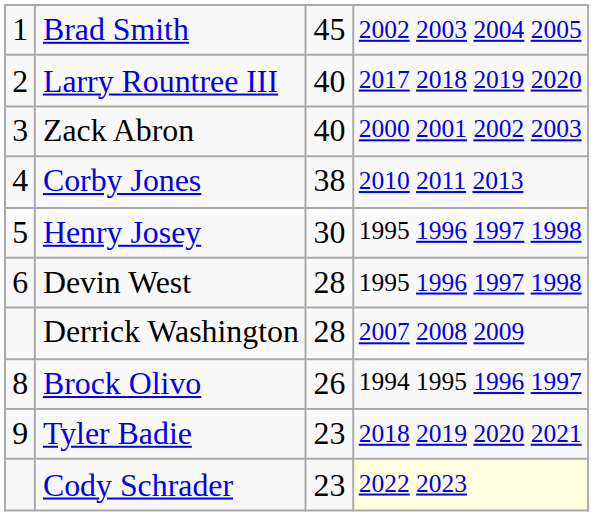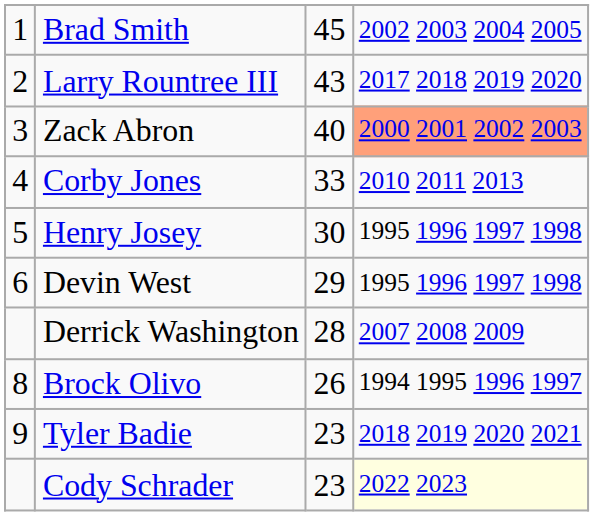 <table class="wikitable">
 <tr>
 </tr>
 <tr>
 <td>1</td>
 <td><a href='#'>Brad Smith</a></td>
 <td>45</td>
 <td style="font-size:80%;"><a href='#'>2002</a> <a href='#'>2003</a> <a href='#'>2004</a> <a href='#'>2005</a></td>
 </tr>
 <tr>
 <td>2</td>
 <td><a href='#'>Larry Rountree III</a></td>
-<td>40</td>
+<td>43</td>
 <td style="font-size:80%;"><a href='#'>2017</a> <a href='#'>2018</a> <a href='#'>2019</a> <a href='#'>2020</a></td>
 </tr>
 <tr>
 <td>3</td>
 <td>Zack Abron</td>
 <td>40</td>
-<td style="font-size:80%;"><a href='#'>2000</a> <a href='#'>2001</a> <a href='#'>2002</a> <a href='#'>2003</a></td>
+<td style="background: lightsalmon; font-size:80%;"><a href='#'>2000</a> <a href='#'>2001</a> <a href='#'>2002</a> <a href='#'>2003</a></td>
 </tr>
 <tr>
 <td>4</td>
 <td><a href='#'>Corby Jones</a></td>
-<td>38</td>
+<td>33</td>
 <td style="font-size:80%;"><a href='#'>2010</a> <a href='#'>2011</a> <a href='#'>2013</a></td>
 </tr>
 <tr>
 <td>5</td>
 <td><a href='#'>Henry Josey</a></td>
 <td>30</td>
 <td style="font-size:80%;">1995 <a href='#'>1996</a> <a href='#'>1997</a> <a href='#'>1998</a></td>
 </tr>
 <tr>
 <td>6</td>
 <td>Devin West</td>
-<td>28</td>
+<td>29</td>
 <td style="font-size:80%;">1995 <a href='#'>1996</a> <a href='#'>1997</a> <a href='#'>1998</a></td>
 </tr>
 <tr>
 <td></td>
 <td>Derrick Washington</td>
 <td>28</td>
 <td style="font-size:80%;"><a href='#'>2007</a> <a href='#'>2008</a> <a href='#'>2009</a></td>
 </tr>
 <tr>
 <td>8</td>
 <td><a href='#'>Brock Olivo</a></td>
 <td>26</td>
 <td style="font-size:80%;">1994 1995 <a href='#'>1996</a> <a href='#'>1997</a></td>
 </tr>
 <tr>
 <td>9</td>
 <td><a href='#'>Tyler Badie</a></td>
 <td>23</td>
 <td style="font-size:80%;"><a href='#'>2018</a> <a href='#'>2019</a> <a href='#'>2020</a> <a href='#'>2021</a></td>
 </tr>
 <tr>
 <td></td>
 <td><a href='#'>Cody Schrader</a></td>
 <td>23</td>
 <td style="background: lightyellow; font-size:80%;"><a href='#'>2022</a> <a href='#'>2023</a></td>
 </tr>
 </table>
